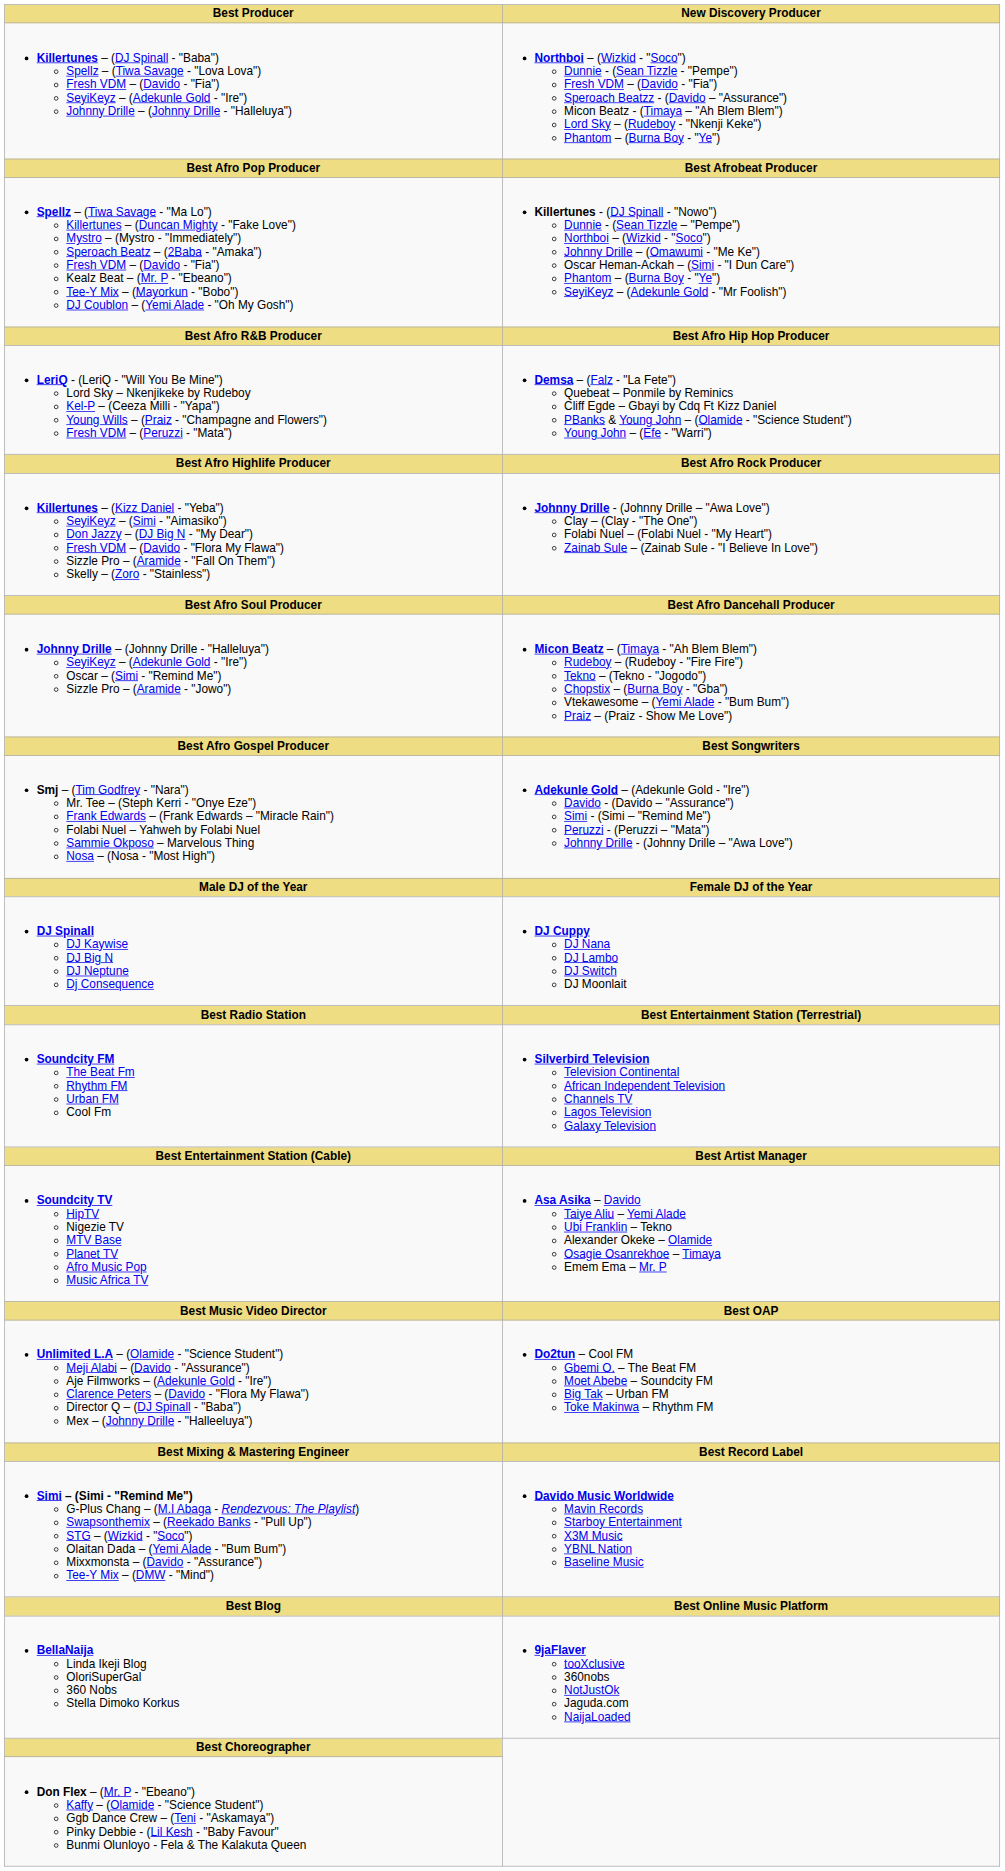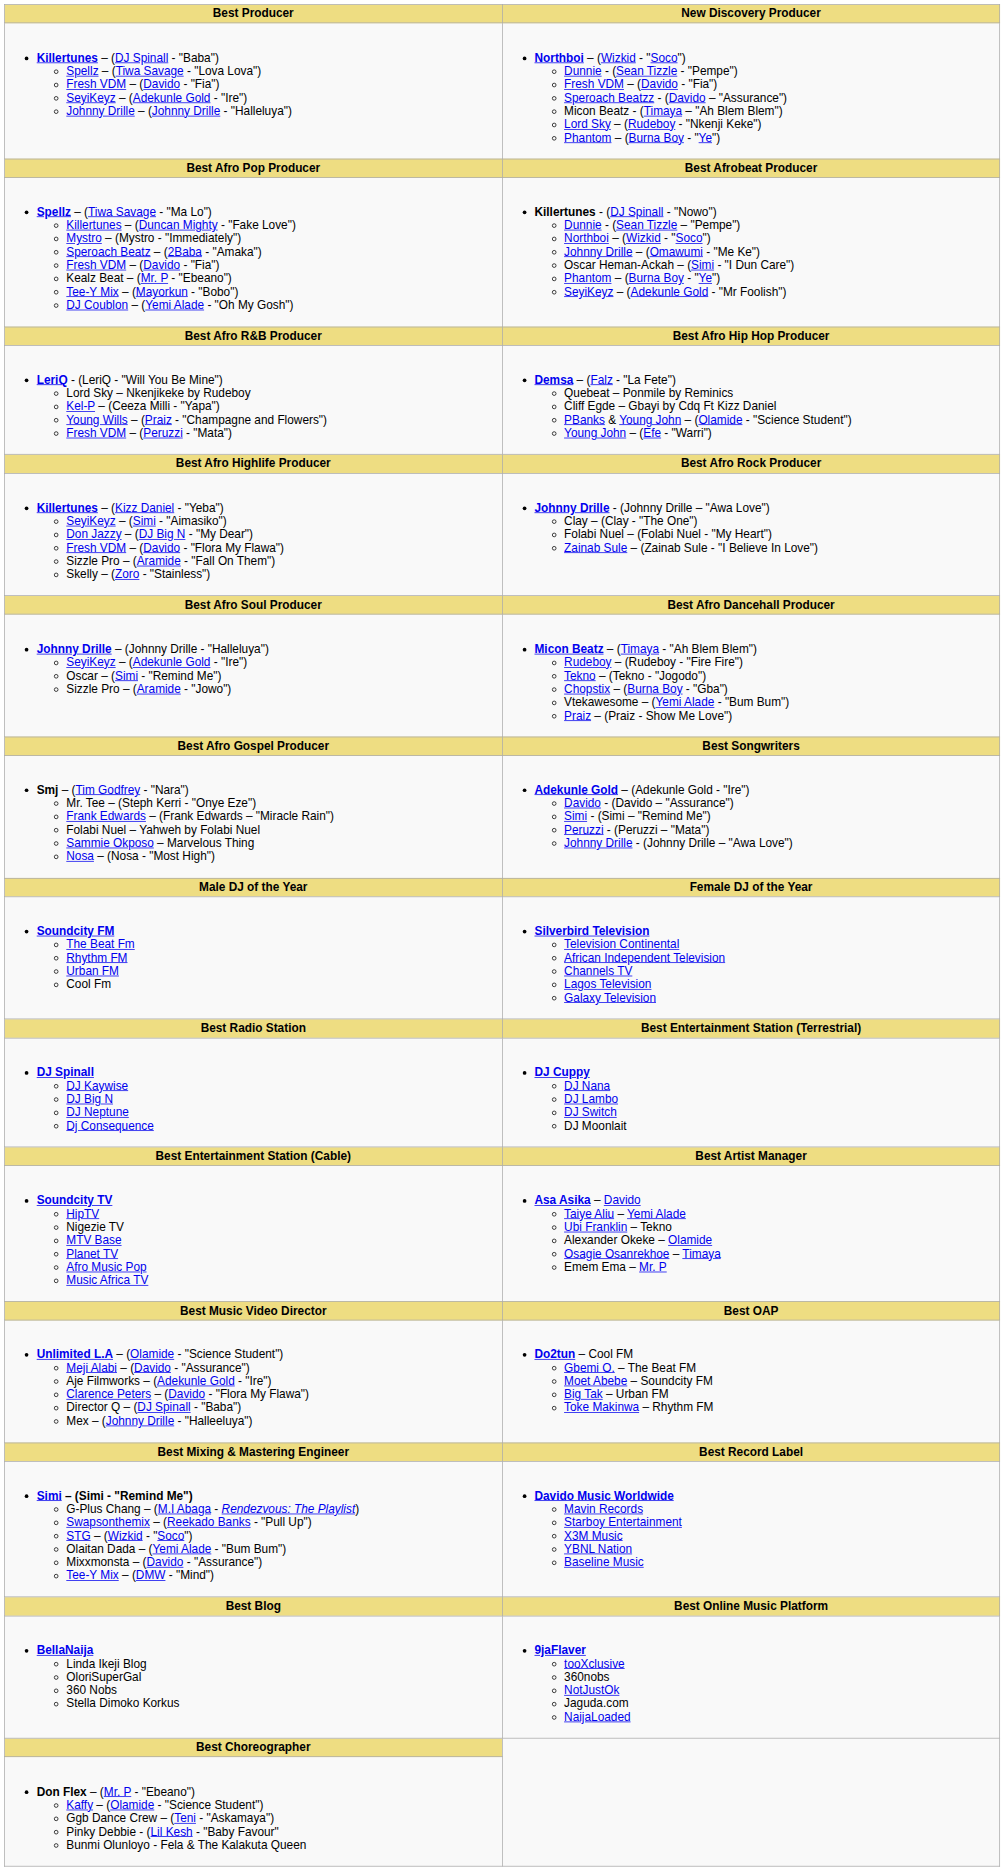 <table class=wikitable width="85%">
 <tr>
 <th style="background:#EEDD82;" ! width="50%">Best Producer</th>
 <th style="background:#EEDD82;" ! width="50%">New Discovery Producer</th>
 </tr>
 <tr>
 <td valign="top"><br><ul><li><strong><a href='#'>Killertunes</a></strong> – (<a href='#'>DJ Spinall</a> - "Baba")<ul><li><a href='#'>Spellz</a> – (<a href='#'>Tiwa Savage</a> - "Lova Lova")</li><li><a href='#'>Fresh VDM</a> – (<a href='#'>Davido</a> - "Fia")</li><li><a href='#'>SeyiKeyz</a> – (<a href='#'>Adekunle Gold</a> - "Ire")</li><li><a href='#'>Johnny Drille</a> – (<a href='#'>Johnny Drille</a> - "Halleluya")</li></ul></li></ul></td>
 <td valign="top"><br><ul><li><strong><a href='#'>Northboi</a></strong> – (<a href='#'>Wizkid</a> - "<a href='#'>Soco</a>")<ul><li><a href='#'>Dunnie</a> - (<a href='#'>Sean Tizzle</a> - "Pempe")</li><li><a href='#'>Fresh VDM</a> –  (<a href='#'>Davido</a> - "Fia")</li><li><a href='#'>Speroach Beatzz</a> - (<a href='#'>Davido</a> – "Assurance")</li><li>Micon Beatz - (<a href='#'>Timaya</a> – "Ah Blem Blem")</li><li><a href='#'>Lord Sky</a> – (<a href='#'>Rudeboy</a> - "Nkenji Keke")</li><li><a href='#'>Phantom</a> – (<a href='#'>Burna Boy</a> - "<a href='#'>Ye</a>")</li></ul></li></ul></td>
 </tr>
 <tr>
 <th style="background:#EEDD82;" ! width="50%">Best Afro Pop Producer</th>
 <th style="background:#EEDD82;" ! width="50%">Best Afrobeat Producer</th>
 </tr>
 <tr>
 <td valign="top"><br><ul><li><strong><a href='#'>Spellz</a></strong> – (<a href='#'>Tiwa Savage</a> - "Ma Lo")<ul><li><a href='#'>Killertunes</a> – (<a href='#'>Duncan Mighty</a> - "Fake Love")</li><li><a href='#'>Mystro</a> – (Mystro - "Immediately")</li><li><a href='#'>Speroach Beatz</a> – (<a href='#'>2Baba</a> - "Amaka")</li><li><a href='#'>Fresh VDM</a> – (<a href='#'>Davido</a> - "Fia")</li><li>Kealz Beat – (<a href='#'>Mr. P</a> - "Ebeano")</li><li><a href='#'>Tee-Y Mix</a> – (<a href='#'>Mayorkun</a> - "Bobo")</li><li><a href='#'>DJ Coublon</a> – (<a href='#'>Yemi Alade</a> - "Oh My Gosh")</li></ul></li></ul></td>
 <td valign="top"><br><ul><li><strong>Killertunes</strong> - (<a href='#'>DJ Spinall</a> - "Nowo")<ul><li><a href='#'>Dunnie</a> - (<a href='#'>Sean Tizzle</a> – "Pempe")</li><li><a href='#'>Northboi</a> – (<a href='#'>Wizkid</a> - "<a href='#'>Soco</a>")</li><li><a href='#'>Johnny Drille</a> – (<a href='#'>Omawumi</a> - "Me Ke")</li><li>Oscar Heman-Ackah – (<a href='#'>Simi</a> - "I Dun Care")</li><li><a href='#'>Phantom</a> – (<a href='#'>Burna Boy</a> - "<a href='#'>Ye</a>")</li><li><a href='#'>SeyiKeyz</a> – (<a href='#'>Adekunle Gold</a> - "Mr Foolish")</li></ul></li></ul></td>
 </tr>
 <tr>
 <th style="background:#EEDD82;" ! width="50%">Best Afro R&B Producer</th>
 <th style="background:#EEDD82;" ! width="50%">Best Afro Hip Hop Producer</th>
 </tr>
 <tr>
 <td valign="top"><br><ul><li><strong><a href='#'>LeriQ</a></strong> - (LeriQ - "Will You Be Mine")<ul><li>Lord Sky – Nkenjikeke by Rudeboy</li><li><a href='#'>Kel-P</a> – (Ceeza Milli - "Yapa")</li><li><a href='#'>Young Wills</a> – (<a href='#'>Praiz</a> - "Champagne and Flowers")</li><li><a href='#'>Fresh VDM</a> – (<a href='#'>Peruzzi</a> - "Mata")</li></ul></li></ul></td>
 <td valign="top"><br><ul><li><strong><a href='#'>Demsa</a></strong> – (<a href='#'>Falz</a> - "La Fete")<ul><li>Quebeat – Ponmile by Reminics</li><li>Cliff Egde – Gbayi by Cdq Ft Kizz Daniel</li><li><a href='#'>PBanks</a> & <a href='#'>Young John</a> – (<a href='#'>Olamide</a> - "Science Student")</li><li><a href='#'>Young John</a> – (<a href='#'>Efe</a> - "Warri")</li></ul></li></ul></td>
 </tr>
 <tr>
 <th style="background:#EEDD82;" ! width="50%">Best Afro Highlife Producer</th>
 <th style="background:#EEDD82;" ! width="50%">Best Afro Rock Producer</th>
 </tr>
 <tr>
 <td valign="top"><br><ul><li><strong><a href='#'>Killertunes</a></strong> – (<a href='#'>Kizz Daniel</a> - "Yeba")<ul><li><a href='#'>SeyiKeyz</a> – (<a href='#'>Simi</a> - "Aimasiko")</li><li><a href='#'>Don Jazzy</a> – (<a href='#'>DJ Big N</a> - "My Dear")</li><li><a href='#'>Fresh VDM</a> – (<a href='#'>Davido</a> - "Flora My Flawa")</li><li>Sizzle Pro – (<a href='#'>Aramide</a> - "Fall On Them")</li><li>Skelly – (<a href='#'>Zoro</a> - "Stainless")</li></ul></li></ul></td>
 <td valign="top"><br><ul><li><strong><a href='#'>Johnny Drille</a></strong> - (Johnny Drille – "Awa Love")<ul><li>Clay – (Clay - "The One")</li><li>Folabi Nuel – (Folabi Nuel - "My Heart")</li><li><a href='#'>Zainab Sule</a> – (Zainab Sule - "I Believe In Love")</li></ul></li></ul></td>
 </tr>
 <tr>
 <th style="background:#EEDD82;" ! width="50%">Best Afro Soul Producer</th>
 <th style="background:#EEDD82;" ! width="50%">Best Afro Dancehall Producer</th>
 </tr>
 <tr>
 <td valign="top"><br><ul><li><strong><a href='#'>Johnny Drille</a></strong> – (Johnny Drille - "Halleluya")<ul><li><a href='#'>SeyiKeyz</a> – (<a href='#'>Adekunle Gold</a> - "Ire")</li><li>Oscar – (<a href='#'>Simi</a> - "Remind Me")</li><li>Sizzle Pro – (<a href='#'>Aramide</a> - "Jowo")</li></ul></li></ul></td>
 <td valign="top"><br><ul><li><strong><a href='#'>Micon Beatz</a></strong> – (<a href='#'>Timaya</a> - "Ah Blem Blem")<ul><li><a href='#'>Rudeboy</a> – (Rudeboy - "Fire Fire")</li><li><a href='#'>Tekno</a> – (Tekno - "Jogodo")</li><li><a href='#'>Chopstix</a> – (<a href='#'>Burna Boy</a> - "Gba")</li><li>Vtekawesome – (<a href='#'>Yemi Alade</a> - "Bum Bum")</li><li><a href='#'>Praiz</a> – (Praiz - Show Me Love")</li></ul></li></ul></td>
 </tr>
 <tr>
 <th style="background:#EEDD82;" ! width="50%">Best Afro Gospel Producer</th>
 <th style="background:#EEDD82;" ! width="50%">Best Songwriters</th>
 </tr>
 <tr>
 <td valign="top"><br><ul><li><strong>Smj</strong> – (<a href='#'>Tim Godfrey</a> - "Nara")<ul><li>Mr. Tee – (Steph Kerri - "Onye Eze")</li><li><a href='#'>Frank Edwards</a> – (Frank Edwards – "Miracle Rain")</li><li>Folabi Nuel – Yahweh by Folabi Nuel</li><li><a href='#'>Sammie Okposo</a> – Marvelous Thing</li><li><a href='#'>Nosa</a> – (Nosa - "Most High")</li></ul></li></ul></td>
 <td valign="top"><br><ul><li><strong><a href='#'>Adekunle Gold</a></strong> – (Adekunle Gold - "Ire")<ul><li><a href='#'>Davido</a> - (Davido – "Assurance")</li><li><a href='#'>Simi</a> - (Simi – "Remind Me")</li><li><a href='#'>Peruzzi</a> - (Peruzzi – "Mata")</li><li><a href='#'>Johnny Drille</a> - (Johnny Drille – "Awa Love")</li></ul></li></ul></td>
 </tr>
 <tr>
 <th style="background:#EEDD82;" ! width="50%">Male DJ of the Year</th>
 <th style="background:#EEDD82;" ! width="50%">Female DJ of the Year</th>
 </tr>
 <tr>
-<td valign="top"><br><ul><li><strong><a href='#'>DJ Spinall</a></strong><ul><li><a href='#'>DJ Kaywise</a></li><li><a href='#'>DJ Big N</a></li><li><a href='#'>DJ Neptune</a></li><li><a href='#'>Dj Consequence</a></li></ul></li></ul></td>
-<td valign="top"><br><ul><li><strong><a href='#'>DJ Cuppy</a></strong><ul><li><a href='#'>DJ Nana</a></li><li><a href='#'>DJ Lambo</a></li><li><a href='#'>DJ Switch</a></li><li>DJ Moonlait</li></ul></li></ul></td>
+<td valign="top"><br><ul><li><strong><a href='#'>Soundcity FM</a></strong><ul><li><a href='#'>The Beat Fm</a></li><li><a href='#'>Rhythm FM</a></li><li><a href='#'>Urban FM</a></li><li>Cool Fm</li></ul></li></ul></td>
+<td valign="top"><br><ul><li><strong><a href='#'>Silverbird Television</a></strong><ul><li><a href='#'>Television Continental</a></li><li><a href='#'>African Independent Television</a></li><li><a href='#'>Channels TV</a></li><li><a href='#'>Lagos Television</a></li><li><a href='#'>Galaxy Television</a></li></ul></li></ul></td>
 </tr>
 <tr>
 <th style="background:#EEDD82;" ! width="50%">Best Radio Station</th>
 <th style="background:#EEDD82;" ! width="50%">Best Entertainment Station (Terrestrial)</th>
 </tr>
 <tr>
-<td valign="top"><br><ul><li><strong><a href='#'>Soundcity FM</a></strong><ul><li><a href='#'>The Beat Fm</a></li><li><a href='#'>Rhythm FM</a></li><li><a href='#'>Urban FM</a></li><li>Cool Fm</li></ul></li></ul></td>
-<td valign="top"><br><ul><li><strong><a href='#'>Silverbird Television</a></strong><ul><li><a href='#'>Television Continental</a></li><li><a href='#'>African Independent Television</a></li><li><a href='#'>Channels TV</a></li><li><a href='#'>Lagos Television</a></li><li><a href='#'>Galaxy Television</a></li></ul></li></ul></td>
+<td valign="top"><br><ul><li><strong><a href='#'>DJ Spinall</a></strong><ul><li><a href='#'>DJ Kaywise</a></li><li><a href='#'>DJ Big N</a></li><li><a href='#'>DJ Neptune</a></li><li><a href='#'>Dj Consequence</a></li></ul></li></ul></td>
+<td valign="top"><br><ul><li><strong><a href='#'>DJ Cuppy</a></strong><ul><li><a href='#'>DJ Nana</a></li><li><a href='#'>DJ Lambo</a></li><li><a href='#'>DJ Switch</a></li><li>DJ Moonlait</li></ul></li></ul></td>
 </tr>
 <tr>
 <th style="background:#EEDD82;" ! width="50%">Best Entertainment Station (Cable)</th>
 <th style="background:#EEDD82;" ! width="50%">Best Artist Manager</th>
 </tr>
 <tr>
 <td valign="top"><br><ul><li><strong><a href='#'>Soundcity TV</a></strong><ul><li><a href='#'>HipTV</a></li><li>Nigezie TV</li><li><a href='#'>MTV Base</a></li><li><a href='#'>Planet TV</a></li><li><a href='#'>Afro Music Pop</a></li><li><a href='#'>Music Africa TV</a></li></ul></li></ul></td>
 <td valign="top"><br><ul><li><strong><a href='#'>Asa Asika</a></strong> – <a href='#'>Davido</a><ul><li><a href='#'>Taiye Aliu</a> – <a href='#'>Yemi Alade</a></li><li><a href='#'>Ubi Franklin</a> – Tekno</li><li>Alexander Okeke – <a href='#'>Olamide</a></li><li><a href='#'>Osagie Osanrekhoe</a> – <a href='#'>Timaya</a></li><li>Emem Ema – <a href='#'>Mr. P</a></li></ul></li></ul></td>
 </tr>
 <tr>
 <th style="background:#EEDD82;" ! width="50%">Best Music Video Director</th>
 <th style="background:#EEDD82;" ! width="50%">Best OAP</th>
 </tr>
 <tr>
 <td valign="top"><br><ul><li><strong><a href='#'>Unlimited L.A</a></strong> – (<a href='#'>Olamide</a> - "Science Student")<ul><li><a href='#'>Meji Alabi</a> – (<a href='#'>Davido</a> - "Assurance")</li><li>Aje Filmworks – (<a href='#'>Adekunle Gold</a> - "Ire")</li><li><a href='#'>Clarence Peters</a> – (<a href='#'>Davido</a> - "Flora My Flawa")</li><li>Director Q – (<a href='#'>DJ Spinall</a> - "Baba")</li><li>Mex – (<a href='#'>Johnny Drille</a> - "Halleeluya")</li></ul></li></ul></td>
 <td valign="top"><br><ul><li><strong><a href='#'>Do2tun</a></strong> – Cool FM<ul><li><a href='#'>Gbemi O.</a> – The Beat FM</li><li><a href='#'>Moet Abebe</a> – Soundcity FM</li><li><a href='#'>Big Tak</a> – Urban FM</li><li><a href='#'>Toke Makinwa</a> – Rhythm FM</li></ul></li></ul></td>
 </tr>
 <tr>
 <th style="background:#EEDD82;" ! width="50%">Best Mixing & Mastering Engineer</th>
 <th style="background:#EEDD82;" ! width="50%">Best Record Label</th>
 </tr>
 <tr>
 <td valign="top"><br><ul><li><strong><a href='#'>Simi</a> – (Simi - "Remind Me")</strong><ul><li>G-Plus Chang – (<a href='#'>M.I Abaga</a> - <em><a href='#'>Rendezvous: The Playlist</a></em>)</li><li><a href='#'>Swapsonthemix</a> – (<a href='#'>Reekado Banks</a> - "Pull Up")</li><li><a href='#'>STG</a> – (<a href='#'>Wizkid</a> - "<a href='#'>Soco</a>")</li><li>Olaitan Dada – (<a href='#'>Yemi Alade</a> - "Bum Bum")</li><li>Mixxmonsta – (<a href='#'>Davido</a> - "Assurance")</li><li><a href='#'>Tee-Y Mix</a> – (<a href='#'>DMW</a> - "Mind")</li></ul></li></ul></td>
 <td valign="top"><br><ul><li><strong><a href='#'>Davido Music Worldwide</a></strong><ul><li><a href='#'>Mavin Records</a></li><li><a href='#'>Starboy Entertainment</a></li><li><a href='#'>X3M Music</a></li><li><a href='#'>YBNL Nation</a></li><li><a href='#'>Baseline Music</a></li></ul></li></ul></td>
 </tr>
 <tr>
 <th style="background:#EEDD82;" ! width="50%">Best Blog</th>
 <th style="background:#EEDD82;" ! width="50%">Best Online Music Platform</th>
 </tr>
 <tr>
 <td valign="top"><br><ul><li><strong><a href='#'>BellaNaija</a></strong><ul><li>Linda Ikeji Blog</li><li>OloriSuperGal</li><li>360 Nobs</li><li>Stella Dimoko Korkus</li></ul></li></ul></td>
 <td valign="top"><br><ul><li><strong><a href='#'>9jaFlaver</a></strong><ul><li><a href='#'>tooXclusive</a></li><li>360nobs</li><li><a href='#'>NotJustOk</a></li><li>Jaguda.com</li><li><a href='#'>NaijaLoaded</a></li></ul></li></ul></td>
 </tr>
 <tr>
 <th style="background:#EEDD82;" ! width="50%">Best Choreographer</th>
 </tr>
 <tr>
 <td valign="top"><br><ul><li><strong>Don Flex</strong> – (<a href='#'>Mr. P</a> - "Ebeano")<ul><li><a href='#'>Kaffy</a> – (<a href='#'>Olamide</a> - "Science Student")</li><li>Ggb Dance Crew – (<a href='#'>Teni</a> - "Askamaya")</li><li>Pinky Debbie - (<a href='#'>Lil Kesh</a> - "Baby Favour"</li><li>Bunmi Olunloyo - Fela & The Kalakuta Queen</li></ul></li></ul></td>
 </tr>
 </table>
